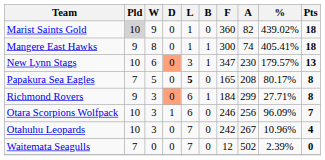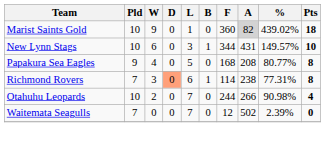 <table class="wikitable" style="text-align:center;">
 <tr>
 <th width=175>Team</th>
 <th width=20 abbr="Played">Pld</th>
 <th width=20 abbr="Won">W</th>
 <th width=20 abbr="Drawn">D</th>
 <th width=20 abbr="Lost">L</th>
 <th width=20 abbr="Bye">B</th>
 <th width=20 abbr="For">F</th>
 <th width=20 abbr="Against">A</th>
 <th width=20 abbr="Percentage">%</th>
 <th width=20 abbr="Points">Pts</th>
 </tr>
 <tr>
 <td style="text-align:left;"><a href='#'>Marist Saints Gold</a></td>
-<td style="background: lightgrey;">10</td>
+<td>10</td>
 <td>9</td>
 <td>0</td>
 <td>1</td>
 <td>0</td>
 <td>360</td>
-<td>82</td>
+<td style="background: lightgrey;">82</td>
 <td>439.02%</td>
-<td><strong>18</strong></td>
-</tr>
-<tr>
-<td style="text-align:left;"><a href='#'>Mangere East Hawks</a></td>
-<td>9</td>
-<td>8</td>
-<td>0</td>
-<td>1</td>
-<td>1</td>
-<td>300</td>
-<td>74</td>
-<td>405.41%</td>
 <td><strong>18</strong></td>
 </tr>
 <tr>
 <td style="text-align:left;"><a href='#'>New Lynn Stags</a></td>
 <td>10</td>
 <td>6</td>
-<td style="background: lightsalmon;">0</td>
+<td>0</td>
 <td>3</td>
 <td>1</td>
-<td>347</td>
-<td>230</td>
-<td>179.57%</td>
-<td><strong>13</strong></td>
+<td>344</td>
+<td>431</td>
+<td>149.57%</td>
+<td><strong>10</strong></td>
 </tr>
 <tr>
 <td style="text-align:left;"><a href='#'>Papakura Sea Eagles</a></td>
-<td>7</td>
+<td>9</td>
+<td>4</td>
+<td>0</td>
 <td>5</td>
 <td>0</td>
-<td><strong>5</strong></td>
-<td>0</td>
-<td>165</td>
+<td>168</td>
 <td>208</td>
-<td>80.17%</td>
+<td>80.77%</td>
 <td><strong>8</strong></td>
 </tr>
 <tr>
 <td style="text-align:left;"><a href='#'>Richmond Rovers</a></td>
-<td>9</td>
+<td>7</td>
 <td>3</td>
 <td style="background: lightsalmon;">0</td>
 <td>6</td>
 <td>1</td>
-<td>184</td>
-<td>299</td>
-<td>27.71%</td>
+<td>114</td>
+<td>238</td>
+<td>77.31%</td>
 <td><strong>8</strong></td>
-</tr>
-<tr>
-<td style="text-align:left;"><a href='#'>Otara Scorpions Wolfpack</a></td>
-<td>10</td>
-<td>3</td>
-<td>1</td>
-<td>6</td>
-<td>0</td>
-<td>246</td>
-<td>256</td>
-<td>96.09%</td>
-<td><strong>7</strong></td>
 </tr>
 <tr>
 <td style="text-align:left;"><a href='#'>Otahuhu Leopards</a></td>
 <td>10</td>
-<td>3</td>
+<td>2</td>
 <td>0</td>
 <td>7</td>
 <td>0</td>
-<td>242</td>
-<td>267</td>
-<td>10.96%</td>
+<td>244</td>
+<td>266</td>
+<td>90.98%</td>
 <td><strong>4</strong></td>
 </tr>
 <tr>
 <td style="text-align:left;"><a href='#'>Waitemata Seagulls</a></td>
 <td>7</td>
 <td>0</td>
 <td>0</td>
 <td>7</td>
 <td>0</td>
 <td>12</td>
 <td>502</td>
 <td>2.39%</td>
 <td><strong>0</strong></td>
 </tr>
 <tr>
 </tr>
 </table>
